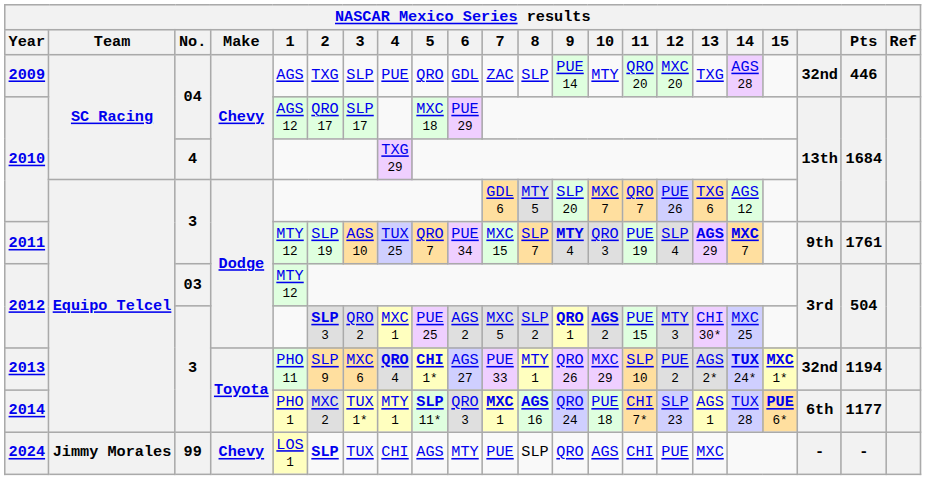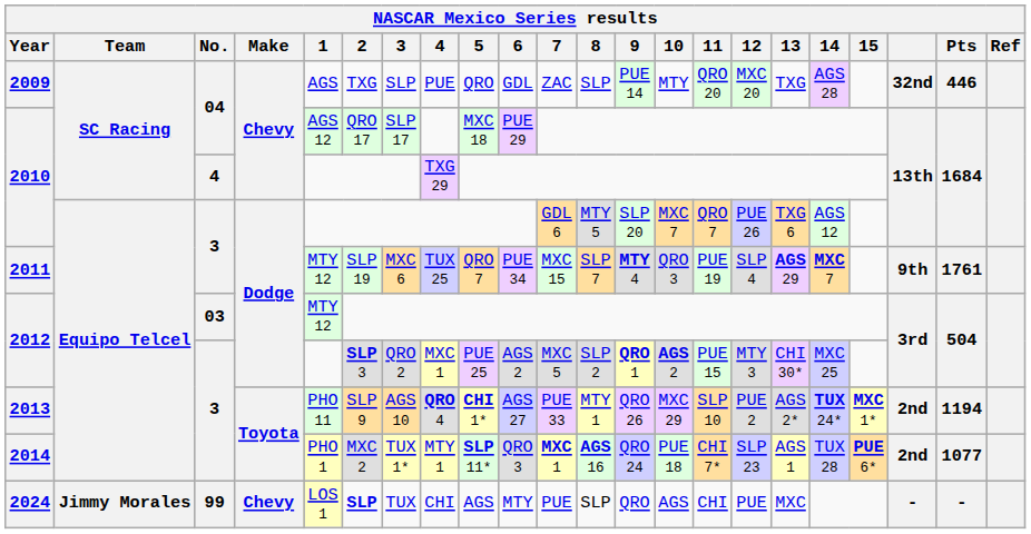 <table class="wikitable" style="text-align:center; font-size:75%">
 <tr>
 <th colspan=22><a href='#'>NASCAR Mexico Series</a> results</th>
 </tr>
 <tr>
 <th>Year</th>
 <th>Team</th>
 <th>No.</th>
 <th>Make</th>
 <th>1</th>
 <th>2</th>
 <th>3</th>
 <th>4</th>
 <th>5</th>
 <th>6</th>
 <th>7</th>
 <th>8</th>
 <th>9</th>
 <th>10</th>
 <th>11</th>
 <th>12</th>
 <th>13</th>
 <th>14</th>
 <th>15</th>
 <th></th>
 <th>Pts</th>
 <th>Ref</th>
 </tr>
 <tr>
 <th><a href='#'>2009</a></th>
 <th rowspan=3><a href='#'>SC Racing</a></th>
 <th rowspan=2>04</th>
 <th rowspan=3><a href='#'>Chevy</a></th>
 <td><a href='#'>AGS</a></td>
 <td><a href='#'>TXG</a></td>
 <td><a href='#'>SLP</a></td>
 <td><a href='#'>PUE</a></td>
 <td><a href='#'>QRO</a></td>
 <td><a href='#'>GDL</a></td>
 <td><a href='#'>ZAC</a></td>
 <td><a href='#'>SLP</a></td>
 <td style="background:#DFFFDF;"><a href='#'>PUE</a><br><small>14</small></td>
 <td><a href='#'>MTY</a></td>
 <td style="background:#DFFFDF;"><a href='#'>QRO</a><br><small>20</small></td>
 <td style="background:#DFFFDF;"><a href='#'>MXC</a><br><small>20</small></td>
 <td><a href='#'>TXG</a></td>
 <td style="background:#EFCFFF;"><a href='#'>AGS</a><br><small>28</small></td>
 <td></td>
 <th>32nd</th>
 <th>446</th>
 <th></th>
 </tr>
 <tr>
 <th rowspan=3><a href='#'>2010</a></th>
 <td style="background:#DFFFDF;"><a href='#'>AGS</a><br><small>12</small></td>
 <td style="background:#DFFFDF;"><a href='#'>QRO</a><br><small>17</small></td>
 <td style="background:#DFFFDF;"><a href='#'>SLP</a><br><small>17</small></td>
 <td></td>
 <td style="background:#DFFFDF;"><a href='#'>MXC</a><br><small>18</small></td>
 <td style="background:#EFCFFF;"><a href='#'>PUE</a><br><small>29</small></td>
 <td colspan=9></td>
 <th rowspan=3>13th</th>
 <th rowspan=3>1684</th>
 <th rowspan=3></th>
 </tr>
 <tr>
 <th>4</th>
 <td colspan=3></td>
 <td style="background:#EFCFFF;"><a href='#'>TXG</a><br><small>29</small></td>
 <td colspan=11></td>
 </tr>
 <tr>
 <th rowspan=6><a href='#'>Equipo Telcel</a></th>
 <th rowspan=2>3</th>
 <th rowspan=4><a href='#'>Dodge</a></th>
 <td colspan=6></td>
 <td style="background:#FFDF9F;"><a href='#'>GDL</a><br><small>6</small></td>
 <td style="background:#DFDFDF;"><a href='#'>MTY</a><br><small>5</small></td>
 <td style="background:#DFFFDF;"><a href='#'>SLP</a><br><small>20</small></td>
 <td style="background:#FFDF9F;"><a href='#'>MXC</a><br><small>7</small></td>
 <td style="background:#FFDF9F;"><a href='#'>QRO</a><br><small>7</small></td>
 <td style="background:#CFCFFF;"><a href='#'>PUE</a><br><small>26</small></td>
 <td style="background:#FFDF9F;"><a href='#'>TXG</a><br><small>6</small></td>
 <td style="background:#DFFFDF;"><a href='#'>AGS</a><br><small>12</small></td>
 <td></td>
 </tr>
 <tr>
 <th><a href='#'>2011</a></th>
 <td style="background:#DFFFDF;"><a href='#'>MTY</a><br><small>12</small></td>
 <td style="background:#DFFFDF;"><a href='#'>SLP</a><br><small>19</small></td>
-<td style="background:#FFDF9F;"><a href='#'>AGS</a><br><small>10</small></td>
+<td style="background:#FFDF9F;"><a href='#'>MXC</a><br><small>6</small></td>
 <td style="background:#CFCFFF;"><a href='#'>TUX</a><br><small>25</small></td>
 <td style="background:#FFDF9F;"><a href='#'>QRO</a><br><small>7</small></td>
 <td style="background:#EFCFFF;"><a href='#'>PUE</a><br><small>34</small></td>
 <td style="background:#DFFFDF;"><a href='#'>MXC</a><br><small>15</small></td>
 <td style="background:#FFDF9F;"><a href='#'>SLP</a><br><small>7</small></td>
 <td style="background:#DFDFDF;"><strong><a href='#'>MTY</a></strong><br><small>4</small></td>
 <td style="background:#DFDFDF;"><a href='#'>QRO</a><br><small>3</small></td>
 <td style="background:#DFFFDF;"><a href='#'>PUE</a><br><small>19</small></td>
 <td style="background:#DFDFDF;"><a href='#'>SLP</a><br><small>4</small></td>
 <td style="background:#EFCFFF;"><strong><a href='#'>AGS</a></strong><br><small>29</small></td>
 <td style="background:#FFDF9F;"><strong><a href='#'>MXC</a></strong><br><small>7</small></td>
 <td></td>
 <th>9th</th>
 <th>1761</th>
 <th></th>
 </tr>
 <tr>
 <th rowspan=2><a href='#'>2012</a></th>
 <th>03</th>
 <td style="background:#DFFFDF;"><a href='#'>MTY</a><br><small>12</small></td>
 <td colspan=14></td>
 <th rowspan=2>3rd</th>
 <th rowspan=2>504</th>
 <th rowspan=2></th>
 </tr>
 <tr>
 <th rowspan=3>3</th>
 <td></td>
 <td style="background:#DFDFDF;"><strong><a href='#'>SLP</a></strong><br><small>3</small></td>
 <td style="background:#DFDFDF;"><a href='#'>QRO</a><br><small>2</small></td>
 <td style="background:#FFFFBF;"><a href='#'>MXC</a><br><small>1</small></td>
 <td style="background:#EFCFFF;"><a href='#'>PUE</a><br><small>25</small></td>
 <td style="background:#DFDFDF;"><a href='#'>AGS</a><br><small>2</small></td>
 <td style="background:#DFDFDF;"><a href='#'>MXC</a><br><small>5</small></td>
 <td style="background:#DFDFDF;"><a href='#'>SLP</a><br><small>2</small></td>
 <td style="background:#FFFFBF;"><strong><a href='#'>QRO</a></strong><br><small>1</small></td>
 <td style="background:#DFDFDF;"><strong><a href='#'>AGS</a></strong><br><small>2</small></td>
 <td style="background:#DFFFDF;"><a href='#'>PUE</a><br><small>15</small></td>
 <td style="background:#DFDFDF;"><a href='#'>MTY</a><br><small>3</small></td>
 <td style="background:#EFCFFF;"><a href='#'>CHI</a><br><small>30*</small></td>
 <td style="background:#CFCFFF;"><a href='#'>MXC</a><br><small>25</small></td>
 <td></td>
 </tr>
 <tr>
 <th><a href='#'>2013</a></th>
 <th rowspan=2><a href='#'>Toyota</a></th>
 <td style="background:#DFFFDF;"><a href='#'>PHO</a><br><small>11</small></td>
 <td style="background:#FFDF9F;"><a href='#'>SLP</a><br><small>9</small></td>
-<td style="background:#FFDF9F;"><a href='#'>MXC</a><br><small>6</small></td>
+<td style="background:#FFDF9F;"><a href='#'>AGS</a><br><small>10</small></td>
 <td style="background:#DFDFDF;"><strong><a href='#'>QRO</a></strong><br><small>4</small></td>
 <td style="background:#FFFFBF;"><strong><a href='#'>CHI</a></strong><br><small>1*</small></td>
 <td style="background:#CFCFFF;"><a href='#'>AGS</a><br><small>27</small></td>
 <td style="background:#EFCFFF;"><a href='#'>PUE</a><br><small>33</small></td>
 <td style="background:#FFFFBF;"><a href='#'>MTY</a><br><small>1</small></td>
 <td style="background:#EFCFFF;"><a href='#'>QRO</a><br><small>26</small></td>
 <td style="background:#EFCFFF;"><a href='#'>MXC</a><br><small>29</small></td>
 <td style="background:#FFDF9F;"><a href='#'>SLP</a><br><small>10</small></td>
 <td style="background:#DFDFDF;"><a href='#'>PUE</a><br><small>2</small></td>
 <td style="background:#DFDFDF;"><a href='#'>AGS</a><br><small>2*</small></td>
 <td style="background:#CFCFFF;"><strong><a href='#'>TUX</a></strong><br><small>24*</small></td>
 <td style="background:#FFFFBF;"><strong><a href='#'>MXC</a></strong><br><small>1*</small></td>
-<th>32nd</th>
+<th>2nd</th>
 <th>1194</th>
 <th></th>
 </tr>
 <tr>
 <th><a href='#'>2014</a></th>
 <td style="background:#FFFFBF;"><a href='#'>PHO</a><br><small>1</small></td>
 <td style="background:#DFDFDF;"><a href='#'>MXC</a><br><small>2</small></td>
 <td style="background:#FFFFBF;"><a href='#'>TUX</a><br><small>1*</small></td>
 <td style="background:#FFFFBF;"><a href='#'>MTY</a><br><small>1</small></td>
 <td style="background:#DFFFDF;"><strong><a href='#'>SLP</a></strong><br><small>11*</small></td>
 <td style="background:#DFDFDF;"><a href='#'>QRO</a><br><small>3</small></td>
 <td style="background:#FFFFBF;"><strong><a href='#'>MXC</a></strong><br><small>1</small></td>
 <td style="background:#DFFFDF;"><strong><a href='#'>AGS</a></strong><br><small>16</small></td>
 <td style="background:#CFCFFF;"><a href='#'>QRO</a><br><small>24</small></td>
 <td style="background:#DFFFDF;"><a href='#'>PUE</a><br><small>18</small></td>
 <td style="background:#FFDF9F;"><a href='#'>CHI</a><br><small>7*</small></td>
 <td style="background:#CFCFFF;"><a href='#'>SLP</a><br><small>23</small></td>
 <td style="background:#FFFFBF;"><a href='#'>AGS</a><br><small>1</small></td>
 <td style="background:#CFCFFF;"><a href='#'>TUX</a><br><small>28</small></td>
 <td style="background:#FFDF9F;"><strong><a href='#'>PUE</a></strong><br><small>6*</small></td>
-<th>6th</th>
-<th>1177</th>
+<th>2nd</th>
+<th>1077</th>
 <th></th>
 </tr>
 <tr>
 <th><a href='#'>2024</a></th>
 <th>Jimmy Morales</th>
 <th>99</th>
 <th><a href='#'>Chevy</a></th>
 <td style="background:#FFFFBF;"><a href='#'>LOS</a><br><small>1</small></td>
 <td><strong><a href='#'>SLP</a></strong></td>
 <td><a href='#'>TUX</a></td>
 <td><a href='#'>CHI</a></td>
 <td><a href='#'>AGS</a></td>
 <td><a href='#'>MTY</a></td>
 <td><a href='#'>PUE</a></td>
 <td>SLP</td>
 <td><a href='#'>QRO</a></td>
 <td><a href='#'>AGS</a></td>
 <td><a href='#'>CHI</a></td>
 <td><a href='#'>PUE</a></td>
 <td><a href='#'>MXC</a></td>
 <td colspan="2"></td>
 <th>-</th>
 <th>-</th>
 <th></th>
 </tr>
 </table>
